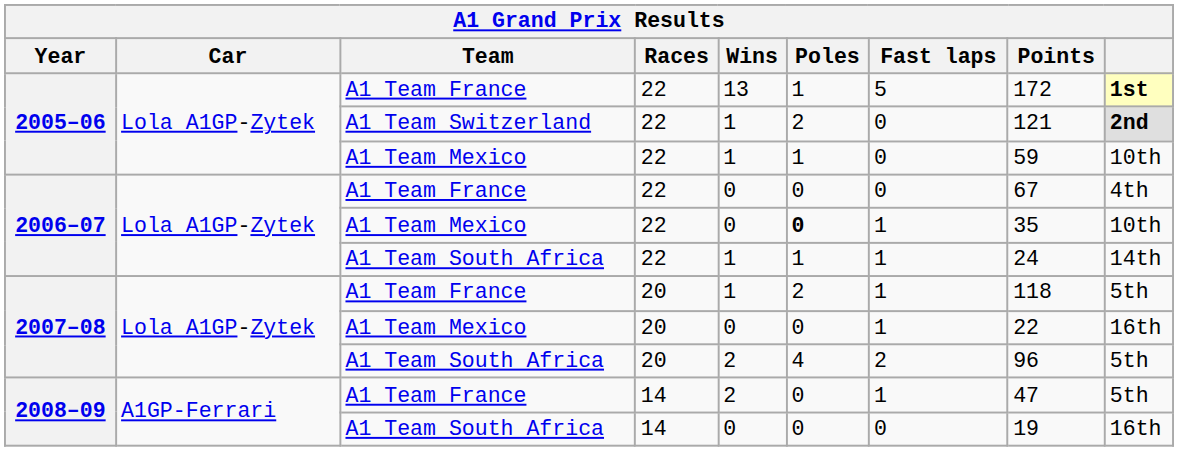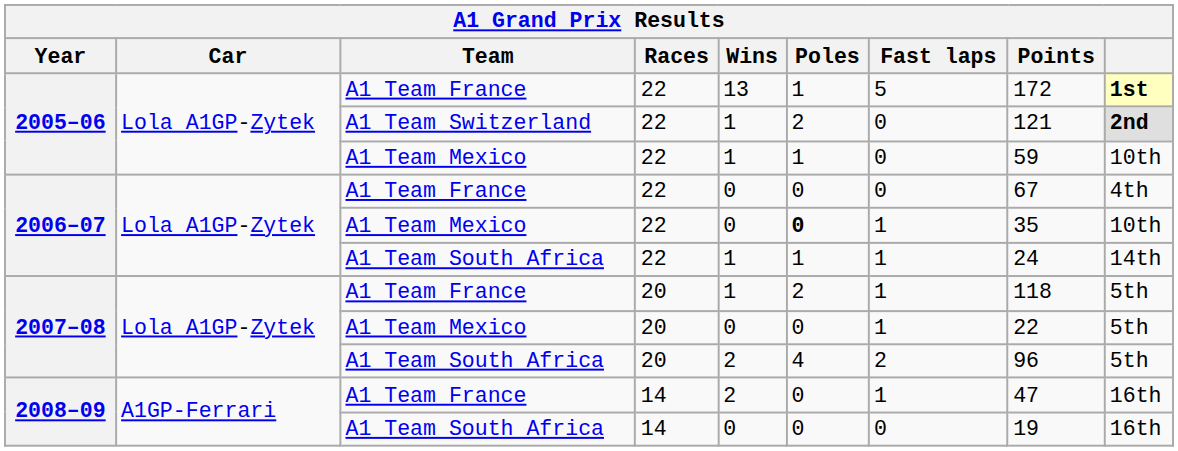 <table class="wikitable" style="font-size:85%; width:600px">
 <tr>
 <th colspan=9><a href='#'>A1 Grand Prix</a> Results</th>
 </tr>
 <tr>
 <th>Year</th>
 <th>Car</th>
 <th>Team</th>
 <th>Races</th>
 <th>Wins</th>
 <th>Poles</th>
 <th>Fast laps</th>
 <th>Points</th>
 <th></th>
 </tr>
 <tr>
 <th rowspan=3><a href='#'>2005–06</a></th>
 <td rowspan=3><a href='#'>Lola A1GP</a>-<a href='#'>Zytek</a></td>
 <td> <a href='#'>A1 Team France</a></td>
 <td>22</td>
 <td>13</td>
 <td>1</td>
 <td>5</td>
 <td>172</td>
 <td style="background:#FFFFBF;"><strong>1st</strong></td>
 </tr>
 <tr>
 <td> <a href='#'>A1 Team Switzerland</a></td>
 <td>22</td>
 <td>1</td>
 <td>2</td>
 <td>0</td>
 <td>121</td>
 <td style="background:#DFDFDF;"><strong>2nd</strong></td>
 </tr>
 <tr>
 <td> <a href='#'>A1 Team Mexico</a></td>
 <td>22</td>
 <td>1</td>
 <td>1</td>
 <td>0</td>
 <td>59</td>
 <td>10th</td>
 </tr>
 <tr>
 <th rowspan=3><a href='#'>2006–07</a></th>
 <td rowspan=3><a href='#'>Lola A1GP</a>-<a href='#'>Zytek</a></td>
 <td> <a href='#'>A1 Team France</a></td>
 <td>22</td>
 <td>0</td>
 <td>0</td>
 <td>0</td>
 <td>67</td>
 <td>4th</td>
 </tr>
 <tr>
 <td> <a href='#'>A1 Team Mexico</a></td>
 <td>22</td>
 <td>0</td>
 <td><strong>0</strong></td>
 <td>1</td>
 <td>35</td>
 <td>10th</td>
 </tr>
 <tr>
 <td> <a href='#'>A1 Team South Africa</a></td>
 <td>22</td>
 <td>1</td>
 <td>1</td>
 <td>1</td>
 <td>24</td>
 <td>14th</td>
 </tr>
 <tr>
 <th rowspan=3><a href='#'>2007–08</a></th>
 <td rowspan=3><a href='#'>Lola A1GP</a>-<a href='#'>Zytek</a></td>
 <td> <a href='#'>A1 Team France</a></td>
 <td>20</td>
 <td>1</td>
 <td>2</td>
 <td>1</td>
 <td>118</td>
 <td>5th</td>
 </tr>
 <tr>
 <td> <a href='#'>A1 Team Mexico</a></td>
 <td>20</td>
 <td>0</td>
 <td>0</td>
 <td>1</td>
 <td>22</td>
-<td>16th</td>
+<td>5th</td>
 </tr>
 <tr>
 <td> <a href='#'>A1 Team South Africa</a></td>
 <td>20</td>
 <td>2</td>
 <td>4</td>
 <td>2</td>
 <td>96</td>
 <td>5th</td>
 </tr>
 <tr>
 <th rowspan=2><strong><a href='#'>2008–09</a></strong></th>
 <td rowspan=2><a href='#'>A1GP-Ferrari</a></td>
 <td> <a href='#'>A1 Team France</a></td>
 <td>14</td>
 <td>2</td>
 <td>0</td>
 <td>1</td>
 <td>47</td>
-<td>5th</td>
+<td>16th</td>
 </tr>
 <tr>
 <td> <a href='#'>A1 Team South Africa</a></td>
 <td>14</td>
 <td>0</td>
 <td>0</td>
 <td>0</td>
 <td>19</td>
 <td>16th</td>
 </tr>
 </table>
